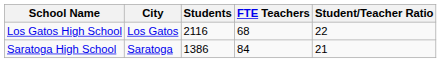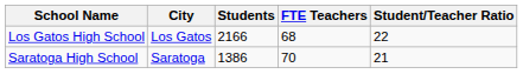 <table class="wikitable" style="font-size: 95%;">
 <tr>
 <th>School Name</th>
 <th>City</th>
 <th>Students</th>
 <th><a href='#'>FTE</a> Teachers</th>
 <th>Student/Teacher Ratio</th>
 </tr>
 <tr>
 <td><a href='#'>Los Gatos High School</a></td>
 <td><a href='#'>Los Gatos</a></td>
-<td>2116</td>
+<td>2166</td>
 <td>68</td>
 <td>22</td>
 </tr>
 <tr>
 <td><a href='#'>Saratoga High School</a></td>
 <td><a href='#'>Saratoga</a></td>
 <td>1386</td>
-<td>84</td>
+<td>70</td>
 <td>21</td>
 </tr>
 </table>
